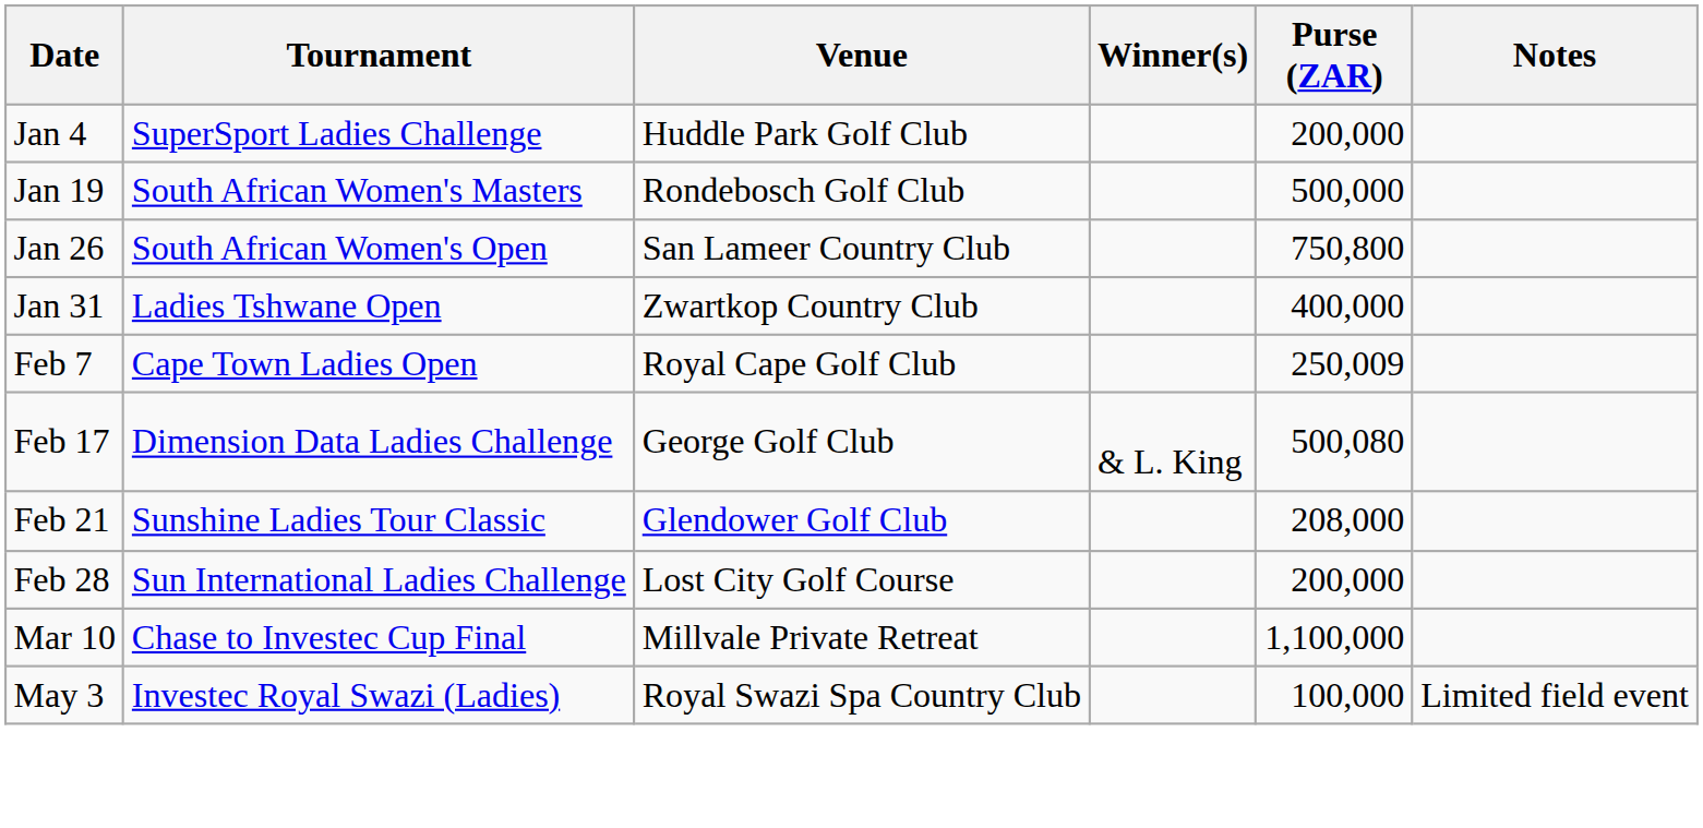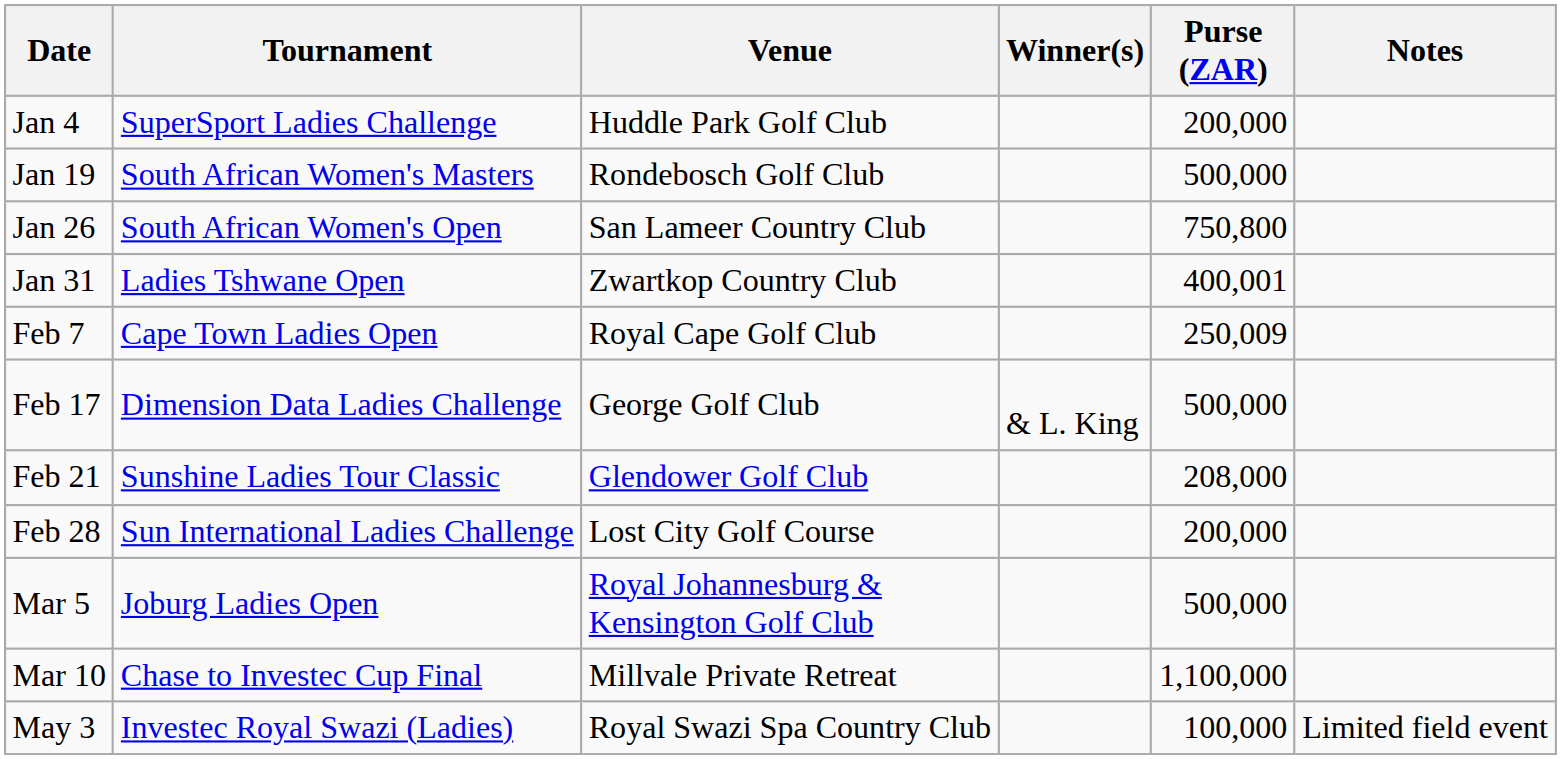 <table class="wikitable sortable" style="font-size:95%;">
 <tr>
 <th>Date</th>
 <th>Tournament</th>
 <th>Venue</th>
 <th>Winner(s)</th>
 <th>Purse<br>(<a href='#'>ZAR</a>)</th>
 <th>Notes</th>
 </tr>
 <tr>
 <td>Jan 4</td>
 <td><a href='#'>SuperSport Ladies Challenge</a></td>
 <td>Huddle Park Golf Club</td>
 <td> </td>
 <td align=right>200,000</td>
 <td></td>
 </tr>
 <tr>
 <td>Jan 19</td>
 <td><a href='#'>South African Women's Masters</a></td>
 <td>Rondebosch Golf Club</td>
 <td> </td>
 <td align=right>500,000</td>
 <td></td>
 </tr>
 <tr>
 <td>Jan 26</td>
 <td><a href='#'>South African Women's Open</a></td>
 <td>San Lameer Country Club</td>
 <td> </td>
 <td align=right>750,800</td>
 <td></td>
 </tr>
 <tr>
 <td>Jan 31</td>
 <td><a href='#'>Ladies Tshwane Open</a></td>
 <td>Zwartkop Country Club</td>
 <td> </td>
-<td align=right>400,000</td>
+<td align=right>400,001</td>
 <td></td>
 </tr>
 <tr>
 <td>Feb 7</td>
 <td><a href='#'>Cape Town Ladies Open</a></td>
 <td>Royal Cape Golf Club</td>
 <td> </td>
 <td align=right>250,009</td>
 <td></td>
 </tr>
 <tr>
 <td>Feb 17</td>
 <td><a href='#'>Dimension Data Ladies Challenge</a></td>
 <td>George Golf Club</td>
 <td> <br>  & L. King</td>
-<td align=right>500,080<br></td>
+<td align=right>500,000<br></td>
 <td></td>
 </tr>
 <tr>
 <td>Feb 21</td>
 <td><a href='#'>Sunshine Ladies Tour Classic</a></td>
 <td><a href='#'>Glendower Golf Club</a></td>
 <td> </td>
 <td align=right>208,000</td>
 <td></td>
 </tr>
 <tr>
 <td>Feb 28</td>
 <td><a href='#'>Sun International Ladies Challenge</a></td>
 <td>Lost City Golf Course</td>
 <td> </td>
 <td align=right>200,000</td>
 <td></td>
 </tr>
 <tr>
+<td>Mar 5</td>
+<td><a href='#'>Joburg Ladies Open</a></td>
+<td><a href='#'>Royal Johannesburg &<br> Kensington Golf Club</a></td>
+<td> </td>
+<td align=right>500,000</td>
+<td></td>
+</tr>
+<tr>
 <td>Mar 10</td>
 <td><a href='#'>Chase to Investec Cup Final</a></td>
 <td>Millvale Private Retreat</td>
 <td> </td>
 <td align=right>1,100,000</td>
 <td></td>
 </tr>
 <tr>
 <td>May 3</td>
 <td><a href='#'>Investec Royal Swazi (Ladies)</a></td>
 <td> Royal Swazi Spa Country Club</td>
 <td> </td>
 <td align=right>100,000</td>
 <td>Limited field event</td>
 </tr>
 </table>
